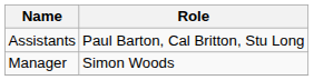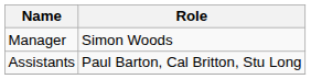 <table class="wikitable">
 <tr>
 <th>Name</th>
 <th>Role</th>
 </tr>
 <tr>
+<td align="left">Manager</td>
+<td align="left"> Simon Woods</td>
+</tr>
+<tr>
 <td align="left">Assistants</td>
 <td align="left"> Paul Barton, Cal Britton, Stu Long</td>
 </tr>
 <tr>
-<td align="left">Manager</td>
-<td align="left"> Simon Woods</td>
-</tr>
-<tr>
 </tr>
 </table>
